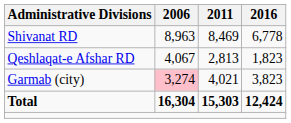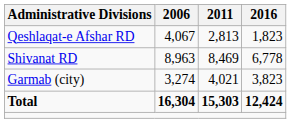 <table class="wikitable">
 <tr>
 <th>Administrative Divisions</th>
 <th>2006</th>
 <th>2011</th>
 <th>2016</th>
 </tr>
 <tr>
+<td><a href='#'>Qeshlaqat-e Afshar RD</a></td>
+<td style="text-align: right;">4,067</td>
+<td style="text-align: right;">2,813</td>
+<td style="text-align: right;">1,823</td>
+</tr>
+<tr>
 <td><a href='#'>Shivanat RD</a></td>
 <td style="text-align: right;">8,963</td>
 <td style="text-align: right;">8,469</td>
 <td style="text-align: right;">6,778</td>
 </tr>
 <tr>
-<td><a href='#'>Qeshlaqat-e Afshar RD</a></td>
-<td style="text-align: right;">4,067</td>
-<td style="text-align: right;">2,813</td>
-<td style="text-align: right;">1,823</td>
-</tr>
-<tr>
 <td><a href='#'>Garmab</a> (city)</td>
-<td style="background: pink; text-align: right;">3,274</td>
+<td style="text-align: right;">3,274</td>
 <td style="text-align: right;">4,021</td>
 <td style="text-align: right;">3,823</td>
 </tr>
 <tr>
 <td><strong>Total</strong></td>
 <td style="text-align: right;"><strong>16,304</strong></td>
 <td style="text-align: right;"><strong>15,303</strong></td>
 <td style="text-align: right;"><strong>12,424</strong></td>
 </tr>
 <tr>
 <td colspan=4></td>
 </tr>
 </table>
